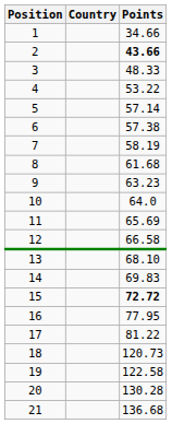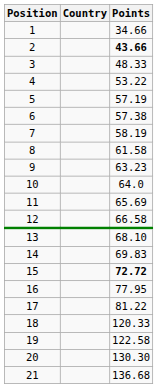 <table class="wikitable sortable" style="text-align:center;">
 <tr>
 <th>Position</th>
 <th>Country</th>
 <th>Points</th>
 </tr>
 <tr>
 <td>1</td>
 <td align=left></td>
 <td>34.66</td>
 </tr>
 <tr>
 <td>2</td>
 <td align=left></td>
 <td><strong>43.66</strong></td>
 </tr>
 <tr>
 <td>3</td>
 <td align=left></td>
 <td>48.33</td>
 </tr>
 <tr>
 <td>4</td>
 <td align=left></td>
 <td>53.22</td>
 </tr>
 <tr>
 <td>5</td>
 <td align=left></td>
-<td>57.14</td>
+<td>57.19</td>
 </tr>
 <tr>
 <td>6</td>
 <td align=left></td>
 <td>57.38</td>
 </tr>
 <tr>
 <td>7</td>
 <td align=left></td>
 <td>58.19</td>
 </tr>
 <tr>
 <td>8</td>
 <td align=left></td>
-<td>61.68</td>
+<td>61.58</td>
 </tr>
 <tr>
 <td>9</td>
 <td align=left></td>
 <td>63.23</td>
 </tr>
 <tr>
 <td>10</td>
 <td align=left></td>
 <td>64.0</td>
 </tr>
 <tr>
 <td>11</td>
 <td align=left></td>
 <td>65.69</td>
 </tr>
 <tr style="border-bottom:3px solid green;">
 <td>12</td>
 <td align=left></td>
 <td>66.58</td>
 </tr>
 <tr>
 <td>13</td>
 <td align=left></td>
 <td>68.10</td>
 </tr>
 <tr>
 <td>14</td>
 <td align=left></td>
 <td>69.83</td>
 </tr>
 <tr>
 <td>15</td>
 <td align=left></td>
 <td><strong>72.72</strong></td>
 </tr>
 <tr>
 <td>16</td>
 <td align=left></td>
 <td>77.95</td>
 </tr>
 <tr>
 <td>17</td>
 <td align=left></td>
 <td>81.22</td>
 </tr>
 <tr>
 <td>18</td>
 <td align=left></td>
-<td>120.73</td>
+<td>120.33</td>
 </tr>
 <tr>
 <td>19</td>
 <td align=left></td>
 <td>122.58</td>
 </tr>
 <tr>
 <td>20</td>
 <td align=left></td>
-<td>130.28</td>
+<td>130.30</td>
 </tr>
 <tr>
 <td>21</td>
 <td align=left></td>
 <td>136.68</td>
 </tr>
 </table>
